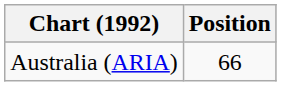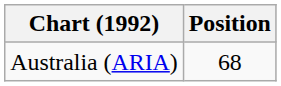 <table class="wikitable sortable">
 <tr>
 <th>Chart (1992)</th>
 <th>Position</th>
 </tr>
 <tr>
 <td>Australia (<a href='#'>ARIA</a>)</td>
-<td align="center">66</td>
+<td align="center">68</td>
 </tr>
 </table>
